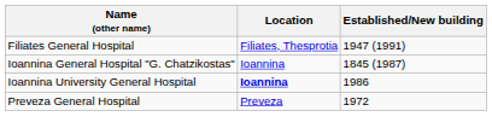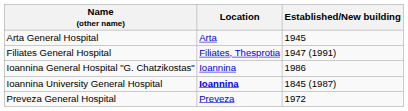 <table class="wikitable sortable stripe">
 <tr>
 <th>Name<br> <small>(other name)</small></th>
 <th>Location</th>
 <th>Established/New building</th>
+</tr>
+<tr>
+<td>Arta General Hospital</td>
+<td><a href='#'>Arta</a></td>
+<td>1945</td>
 </tr>
 <tr>
 <td>Filiates General Hospital</td>
 <td><a href='#'>Filiates, Thesprotia</a></td>
 <td>1947 (1991)</td>
 </tr>
 <tr>
 <td>Ioannina General Hospital "G. Chatzikostas"</td>
 <td><a href='#'>Ioannina</a></td>
-<td>1845 (1987)</td>
+<td>1986</td>
 </tr>
 <tr>
 <td>Ioannina University General Hospital</td>
 <td><strong><a href='#'>Ioannina</a></strong></td>
-<td>1986</td>
+<td>1845 (1987)</td>
 </tr>
 <tr>
 <td>Preveza General Hospital</td>
 <td><a href='#'>Preveza</a></td>
 <td>1972</td>
 </tr>
 </table>
